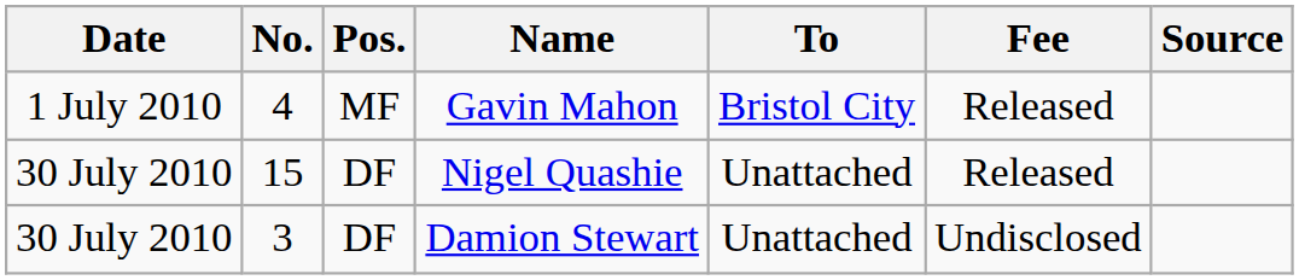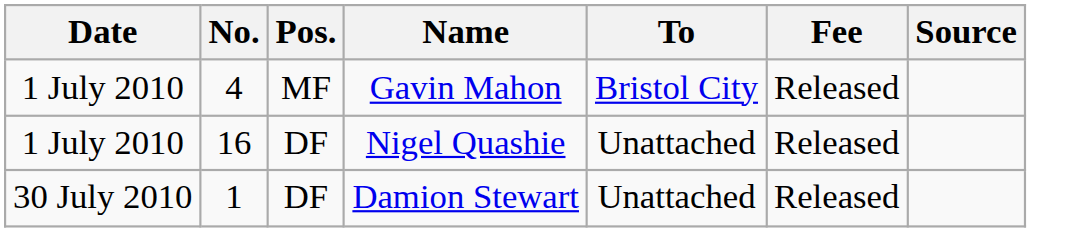 <table class="wikitable" style="text-align:center">
 <tr>
 <th>Date</th>
 <th>No.</th>
 <th>Pos.</th>
 <th>Name</th>
 <th>To</th>
 <th>Fee</th>
 <th>Source</th>
 </tr>
 <tr>
 <td>1 July 2010</td>
 <td>4</td>
 <td>MF</td>
 <td> <a href='#'>Gavin Mahon</a></td>
 <td><a href='#'>Bristol City</a></td>
 <td>Released</td>
 <td></td>
 </tr>
 <tr>
-<td>30 July 2010</td>
-<td>15</td>
+<td>1 July 2010</td>
+<td>16</td>
 <td>DF</td>
 <td> <a href='#'>Nigel Quashie</a></td>
 <td>Unattached</td>
 <td>Released</td>
 <td></td>
 </tr>
 <tr>
 <td>30 July 2010</td>
-<td>3</td>
+<td>1</td>
 <td>DF</td>
 <td> <a href='#'>Damion Stewart</a></td>
 <td>Unattached</td>
-<td>Undisclosed</td>
+<td>Released</td>
 <td></td>
 </tr>
 </table>
